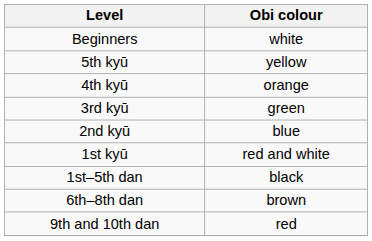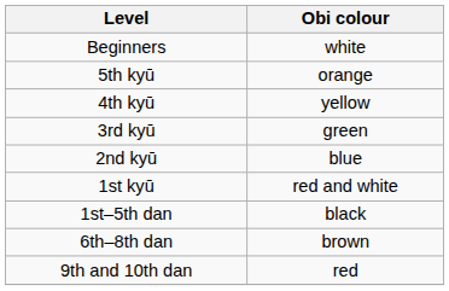 <table width="400" class="wikitable" style="text-align:center">
 <tr>
 <th>Level</th>
 <th>Obi colour</th>
 </tr>
 <tr>
 <td>Beginners</td>
 <td>white</td>
 </tr>
 <tr>
 <td>5th kyū</td>
-<td>yellow</td>
+<td>orange</td>
 </tr>
 <tr>
 <td>4th kyū</td>
-<td>orange</td>
+<td>yellow</td>
 </tr>
 <tr>
 <td>3rd kyū</td>
 <td>green</td>
 </tr>
 <tr>
 <td>2nd kyū</td>
 <td>blue</td>
 </tr>
 <tr>
 <td>1st kyū</td>
 <td>red and white</td>
 </tr>
 <tr>
 <td>1st–5th dan</td>
 <td>black</td>
 </tr>
 <tr>
 <td>6th–8th dan</td>
 <td>brown</td>
 </tr>
 <tr>
 <td>9th and 10th dan</td>
 <td>red</td>
 </tr>
 <tr>
 </tr>
 </table>
